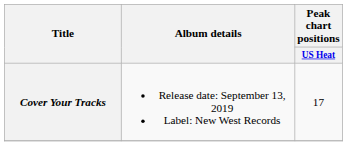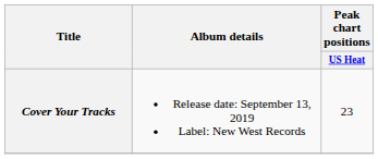 <table class="wikitable plainrowheaders" style="text-align:center;">
 <tr>
 <th rowspan="2" style="width:10em;">Title</th>
 <th rowspan="2" style="width:15em;">Album details</th>
 <th colspan="1">Peak chart positions</th>
 </tr>
 <tr style="font-size:smaller;">
 <th style="width:4em;"><a href='#'>US Heat</a><br></th>
 </tr>
 <tr>
 <th scope="row"><em>Cover Your Tracks</em></th>
 <td><br><ul><li>Release date: September 13, 2019</li><li>Label: New West Records</li></ul></td>
-<td>17</td>
+<td>23</td>
 </tr>
 <tr>
 </tr>
 </table>
